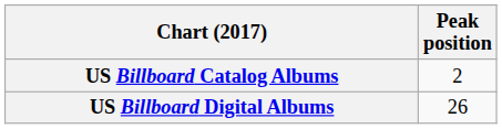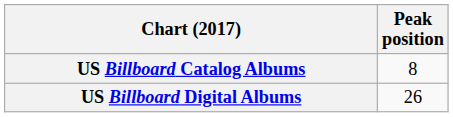 <table class="wikitable sortable plainrowheaders" border="1">
 <tr>
 <th scope="col" style="width:20em;">Chart (2017)</th>
 <th scope="col">Peak<br>position</th>
 </tr>
 <tr>
 <th scope="row">US <a href='#'><em>Billboard</em> Catalog Albums</a></th>
-<td align="center">2</td>
+<td align="center">8</td>
 </tr>
 <tr>
 <th scope="row">US <a href='#'><em>Billboard</em> Digital Albums</a></th>
 <td align="center">26</td>
 </tr>
 </table>
